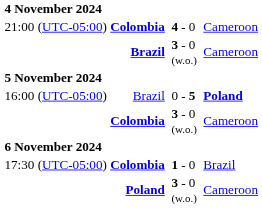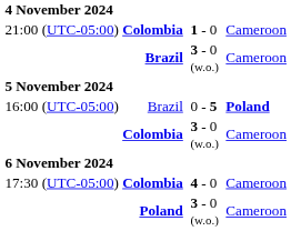 <table>
 <tr>
 <td><strong>4 November 2024</strong></td>
 </tr>
 <tr>
 <td>21:00 (<a href='#'>UTC-05:00</a>)</td>
 <td align=right><strong><a href='#'>Colombia</a></strong></td>
 <td></td>
-<td><strong>4</strong> - 0</td>
+<td><strong>1</strong> - 0</td>
 <td></td>
 <td><a href='#'>Cameroon</a></td>
 </tr>
 <tr>
 <td></td>
 <td align=right><strong><a href='#'>Brazil</a></strong></td>
 <td></td>
 <td><strong>3</strong> - 0 <br><small>(w.o.)</small></td>
 <td></td>
 <td><a href='#'>Cameroon</a></td>
 </tr>
 <tr>
 <td><strong>5 November 2024</strong></td>
 </tr>
 <tr>
 <td>16:00 (<a href='#'>UTC-05:00</a>)</td>
 <td align=right><a href='#'>Brazil</a></td>
 <td></td>
 <td>0 - <strong>5</strong></td>
 <td></td>
 <td><strong><a href='#'>Poland</a></strong></td>
 </tr>
 <tr>
 <td></td>
 <td align=right><strong><a href='#'>Colombia</a></strong></td>
 <td></td>
 <td><strong>3</strong> - 0 <br><small>(w.o.)</small></td>
 <td></td>
 <td><a href='#'>Cameroon</a></td>
 </tr>
 <tr>
 <td><strong>6 November 2024</strong></td>
 </tr>
 <tr>
 <td>17:30 (<a href='#'>UTC-05:00</a>)</td>
 <td align=right><strong><a href='#'>Colombia</a></strong></td>
 <td></td>
-<td><strong>1</strong> - 0</td>
+<td><strong>4</strong> - 0</td>
 <td></td>
-<td><a href='#'>Brazil</a></td>
+<td><a href='#'>Cameroon</a></td>
 </tr>
 <tr>
 <td></td>
 <td align=right><strong><a href='#'>Poland</a></strong></td>
 <td></td>
 <td><strong>3</strong> - 0 <br><small>(w.o.)</small></td>
 <td></td>
 <td><a href='#'>Cameroon</a></td>
 </tr>
 </table>
